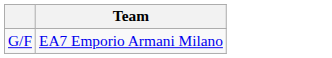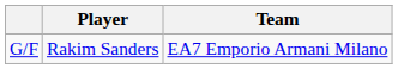 <table class="wikitable">
 <tr>
 <th align="center"></th>
+<th align="center">Player</th>
 <th align="center">Team</th>
 </tr>
 <tr>
 <td align=center><a href='#'>G/F</a></td>
+<td> <a href='#'>Rakim Sanders</a></td>
 <td><a href='#'>EA7 Emporio Armani Milano</a></td>
 </tr>
 </table>
